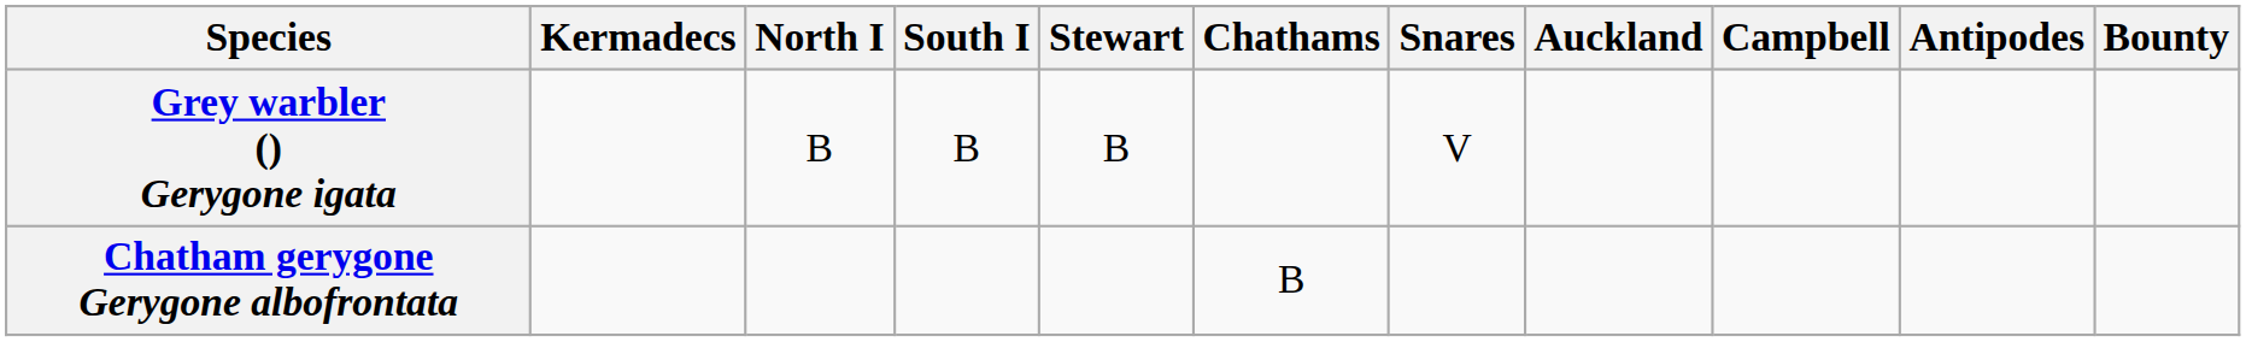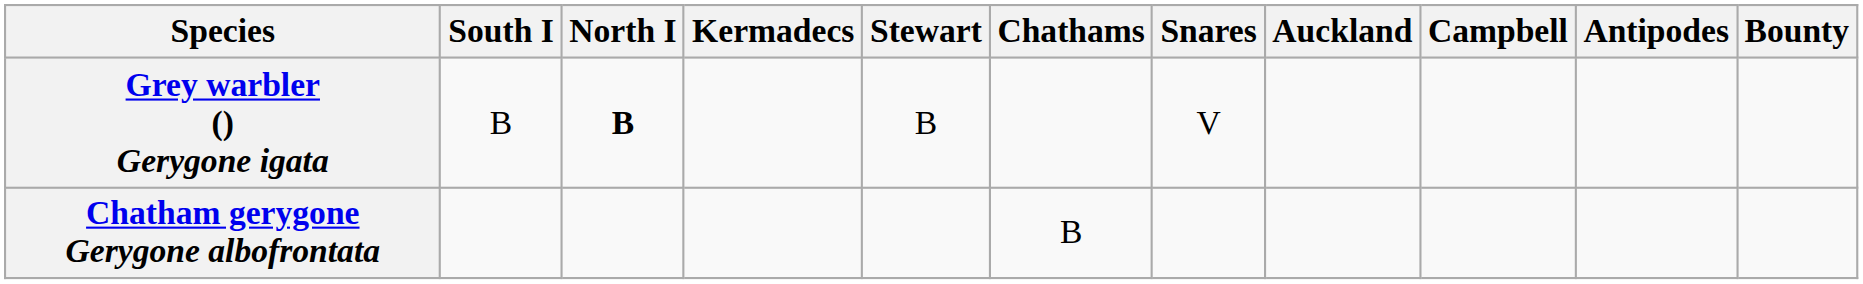 <table class="wikitable" style="text-align:center">
 <tr>
 <th width="200">Species</th>
+<th>South I</th>
+<th>North I</th>
 <th>Kermadecs</th>
-<th>North I</th>
-<th>South I</th>
 <th>Stewart</th>
 <th>Chathams</th>
 <th>Snares</th>
 <th>Auckland</th>
 <th>Campbell</th>
 <th>Antipodes</th>
 <th>Bounty</th>
 </tr>
 <tr>
 <th><a href='#'>Grey warbler</a><br>()<br><em>Gerygone igata</em></th>
+<td>B</td>
+<td><strong>B</strong></td>
 <td></td>
-<td>B</td>
-<td>B</td>
 <td>B</td>
 <td></td>
 <td>V</td>
 <td></td>
 <td></td>
 <td></td>
 <td></td>
 </tr>
 <tr>
 <th><a href='#'>Chatham gerygone</a><br><em>Gerygone albofrontata</em></th>
 <td></td>
 <td></td>
 <td></td>
 <td></td>
 <td>B</td>
 <td></td>
 <td></td>
 <td></td>
 <td></td>
 <td></td>
 </tr>
 </table>
